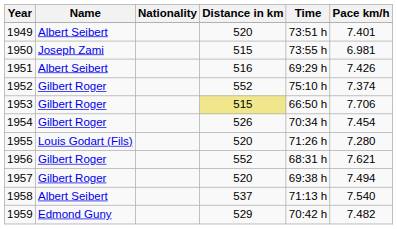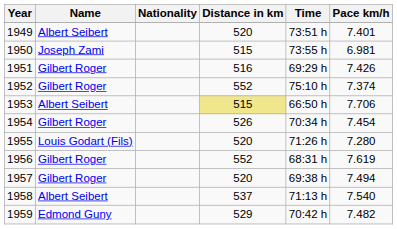 <table class="wikitable sortable" BORDER="1" CELLSPACING="0">
 <tr ---->
 <th>Year</th>
 <th>Name</th>
 <th>Nationality</th>
 <th>Distance in km</th>
 <th>Time</th>
 <th>Pace km/h</th>
 </tr>
 <tr ---->
 </tr>
 <tr>
 <td>1949</td>
 <td><a href='#'>Albert Seibert</a></td>
 <td></td>
 <td style="text-align: center;">520</td>
 <td>73:51 h</td>
 <td style="text-align: center;">7.401</td>
 </tr>
 <tr>
 <td>1950</td>
 <td><a href='#'>Joseph Zami</a></td>
 <td></td>
 <td style="text-align: center;">515</td>
 <td>73:55 h</td>
 <td style="text-align: center;">6.981</td>
 </tr>
 <tr>
 <td>1951</td>
-<td><a href='#'>Albert Seibert</a></td>
+<td><a href='#'>Gilbert Roger</a></td>
 <td></td>
 <td style="text-align: center;">516</td>
 <td>69:29 h</td>
 <td style="text-align: center;">7.426</td>
 </tr>
 <tr>
 <td>1952</td>
 <td><a href='#'>Gilbert Roger</a></td>
 <td></td>
 <td style="text-align: center;">552</td>
 <td>75:10 h</td>
 <td style="text-align: center;">7.374</td>
 </tr>
 <tr>
 <td>1953</td>
-<td><a href='#'>Gilbert Roger</a></td>
+<td><a href='#'>Albert Seibert</a></td>
 <td></td>
 <td style="background: khaki; text-align: center;">515</td>
 <td>66:50 h</td>
 <td style="text-align: center;">7.706</td>
 </tr>
 <tr>
 <td>1954</td>
 <td><a href='#'>Gilbert Roger</a></td>
 <td></td>
 <td style="text-align: center;">526</td>
 <td>70:34 h</td>
 <td style="text-align: center;">7.454</td>
 </tr>
 <tr>
 <td>1955</td>
 <td><a href='#'>Louis Godart (Fils)</a></td>
 <td></td>
 <td style="text-align: center;">520</td>
 <td>71:26 h</td>
 <td style="text-align: center;">7.280</td>
 </tr>
 <tr>
 <td>1956</td>
 <td><a href='#'>Gilbert Roger</a></td>
 <td></td>
 <td style="text-align: center;">552</td>
 <td>68:31 h</td>
-<td style="text-align: center;">7.621</td>
+<td style="text-align: center;">7.619</td>
 </tr>
 <tr>
 <td>1957</td>
 <td><a href='#'>Gilbert Roger</a></td>
 <td></td>
 <td style="text-align: center;">520</td>
 <td>69:38 h</td>
 <td style="text-align: center;">7.494</td>
 </tr>
 <tr>
 <td>1958</td>
 <td><a href='#'>Albert Seibert</a></td>
 <td></td>
 <td style="text-align: center;">537</td>
 <td>71:13 h</td>
 <td style="text-align: center;">7.540</td>
 </tr>
 <tr>
 <td>1959</td>
 <td><a href='#'>Edmond Guny</a></td>
 <td></td>
 <td style="text-align: center;">529</td>
 <td>70:42 h</td>
 <td style="text-align: center;">7.482</td>
 </tr>
 </table>
